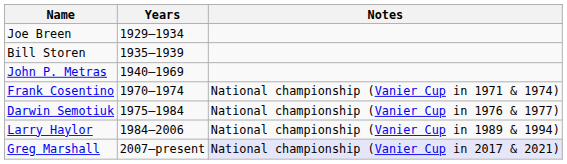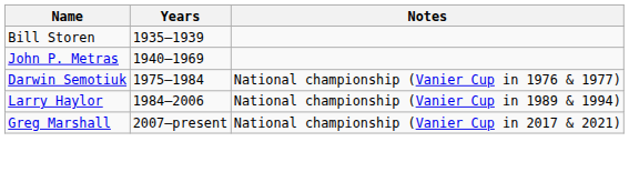 <table class="wikitable">
 <tr>
 <th>Name</th>
 <th>Years</th>
 <th>Notes</th>
-</tr>
-<tr>
-<td>Joe Breen</td>
-<td>1929–1934</td>
-<td></td>
 </tr>
 <tr>
 <td>Bill Storen</td>
 <td>1935–1939</td>
 <td></td>
 </tr>
 <tr>
 <td><a href='#'>John P. Metras</a></td>
 <td>1940–1969</td>
 <td></td>
-</tr>
-<tr>
-<td><a href='#'>Frank Cosentino</a></td>
-<td>1970–1974</td>
-<td>National championship (<a href='#'>Vanier Cup</a> in 1971 & 1974)</td>
 </tr>
 <tr>
 <td><a href='#'>Darwin Semotiuk</a></td>
 <td>1975–1984</td>
 <td>National championship (<a href='#'>Vanier Cup</a> in 1976 & 1977)</td>
 </tr>
 <tr>
 <td><a href='#'>Larry Haylor</a></td>
 <td>1984–2006</td>
 <td>National championship (<a href='#'>Vanier Cup</a> in 1989 & 1994)</td>
 </tr>
 <tr>
 <td><a href='#'>Greg Marshall</a></td>
 <td>2007–present</td>
-<td style="background: lavender;">National championship (<a href='#'>Vanier Cup</a> in 2017 & 2021)</td>
+<td>National championship (<a href='#'>Vanier Cup</a> in 2017 & 2021)</td>
 </tr>
 </table>
